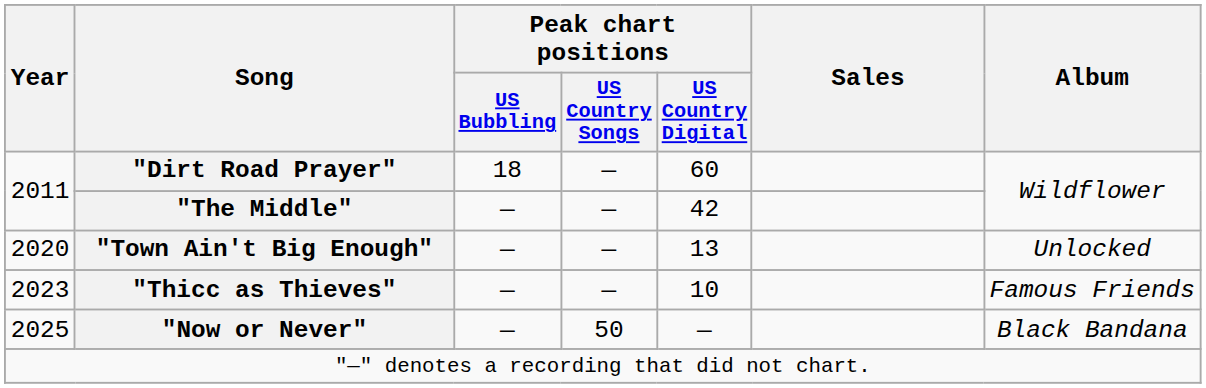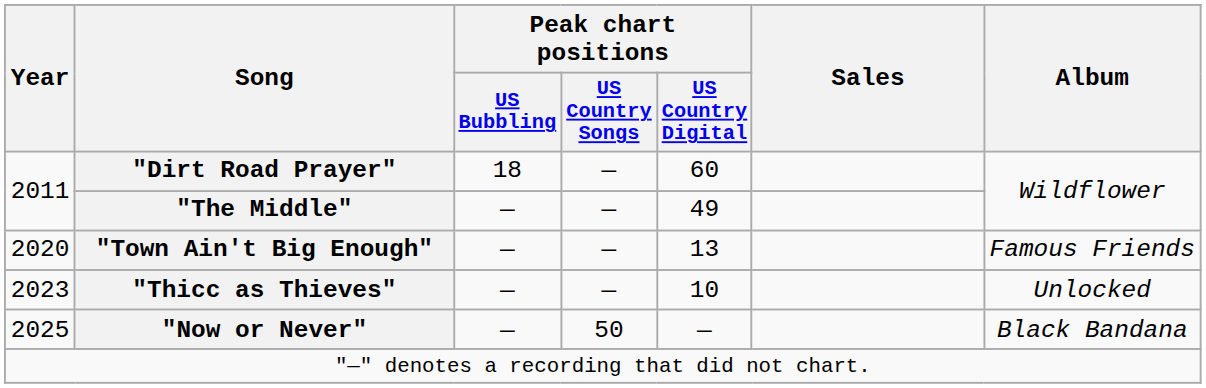 <table class="wikitable plainrowheaders" style="text-align:center;">
 <tr>
 <th scope="col" rowspan="2">Year</th>
 <th scope="col" rowspan="2" style="width:15em;">Song</th>
 <th scope="col" colspan="3">Peak chart positions</th>
 <th scope="col" rowspan="2" style="width:9em;">Sales</th>
 <th scope="col" rowspan="2">Album</th>
 </tr>
 <tr style="font-size:smaller;">
 <th scope="col" style="width:4em;"><a href='#'>US Bubbling</a><br></th>
 <th scope="col" style="width:4em;"><a href='#'>US Country Songs</a><br></th>
 <th scope="col" style="width:4em;"><a href='#'>US Country Digital</a><br></th>
 </tr>
 <tr>
 <td rowspan="2">2011</td>
 <th scope="row">"Dirt Road Prayer"</th>
 <td>18</td>
 <td>—</td>
 <td>60</td>
 <td></td>
 <td rowspan="2"><em>Wildflower</em></td>
 </tr>
 <tr>
 <th scope="row">"The Middle"</th>
 <td>—</td>
 <td>—</td>
-<td>42</td>
+<td>49</td>
 <td></td>
 </tr>
 <tr>
 <td>2020</td>
 <th scope="row">"Town Ain't Big Enough"<br></th>
 <td>—</td>
 <td>—</td>
 <td>13</td>
 <td></td>
-<td><em>Unlocked</em></td>
+<td><em>Famous Friends</em></td>
 </tr>
 <tr>
 <td>2023</td>
 <th scope="row">"Thicc as Thieves"<br></th>
 <td>—</td>
 <td>—</td>
 <td>10</td>
 <td></td>
-<td><em>Famous Friends</em></td>
+<td><em>Unlocked</em></td>
 </tr>
 <tr>
 <td>2025</td>
 <th scope="row">"Now or Never"<br></th>
 <td>—</td>
 <td>50</td>
 <td>—</td>
 <td></td>
 <td><em>Black Bandana</em></td>
 </tr>
 <tr>
 <td colspan="8" style="font-size:85%">"—" denotes a recording that did not chart.</td>
 </tr>
 </table>
